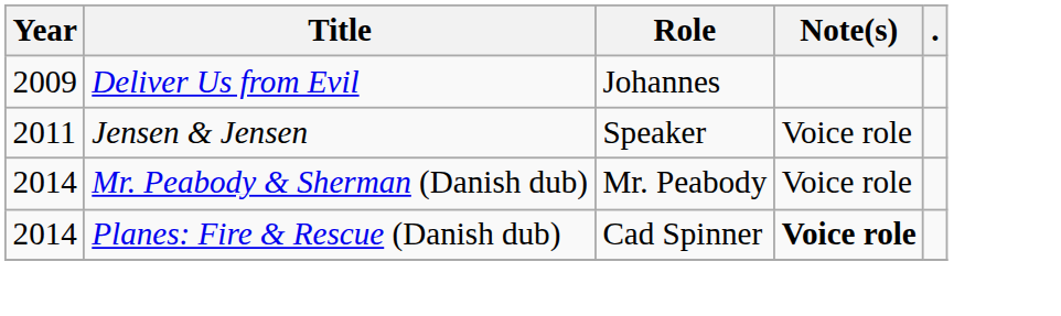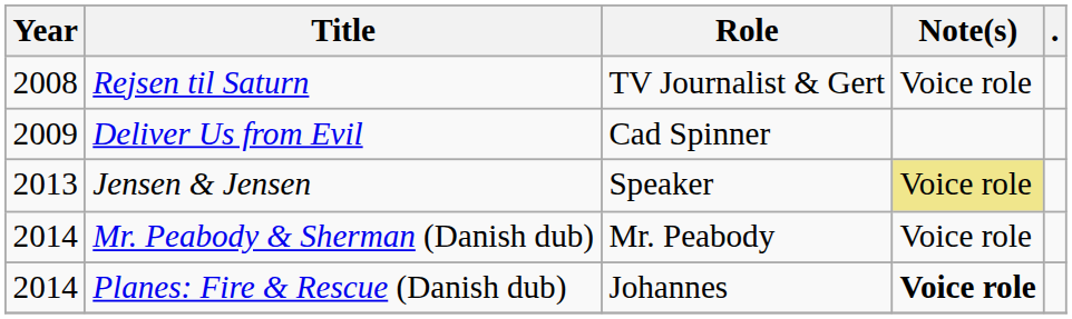 <table class="wikitable plainrowheaders sortable" style="margin-right: 0;">
 <tr>
 <th scope="col">Year</th>
 <th scope="col">Title</th>
 <th scope="col">Role</th>
 <th scope="col" class="unsortable">Note(s)</th>
 <th class="unsortable">.</th>
 </tr>
 <tr>
+<td>2008</td>
+<td><em><a href='#'>Rejsen til Saturn</a></em></td>
+<td>TV Journalist & Gert</td>
+<td>Voice role</td>
+<td style="text-align:center;"></td>
+</tr>
+<tr>
 <td>2009</td>
 <td><em><a href='#'>Deliver Us from Evil</a></em></td>
-<td>Johannes</td>
+<td>Cad Spinner</td>
 <td></td>
 <td style="text-align:center;"></td>
 </tr>
 <tr>
-<td>2011</td>
+<td>2013</td>
 <td><em>Jensen & Jensen</em></td>
 <td>Speaker</td>
-<td>Voice role</td>
+<td style="background: khaki;">Voice role</td>
 <td style="text-align:center;"></td>
 </tr>
 <tr>
 <td>2014</td>
 <td><em><a href='#'>Mr. Peabody & Sherman</a></em> (Danish dub)</td>
 <td>Mr. Peabody</td>
 <td>Voice role</td>
 <td style="text-align:center;"></td>
 </tr>
 <tr>
 <td>2014</td>
 <td><em><a href='#'>Planes: Fire & Rescue</a></em> (Danish dub)</td>
-<td>Cad Spinner</td>
+<td>Johannes</td>
 <td><strong>Voice role</strong></td>
 <td style="text-align:center;"></td>
 </tr>
 <tr>
 </tr>
 </table>
